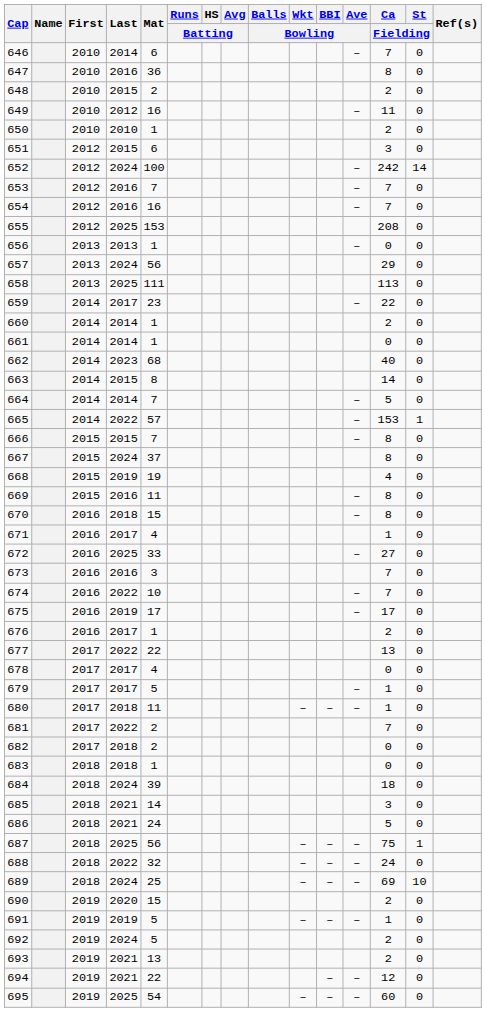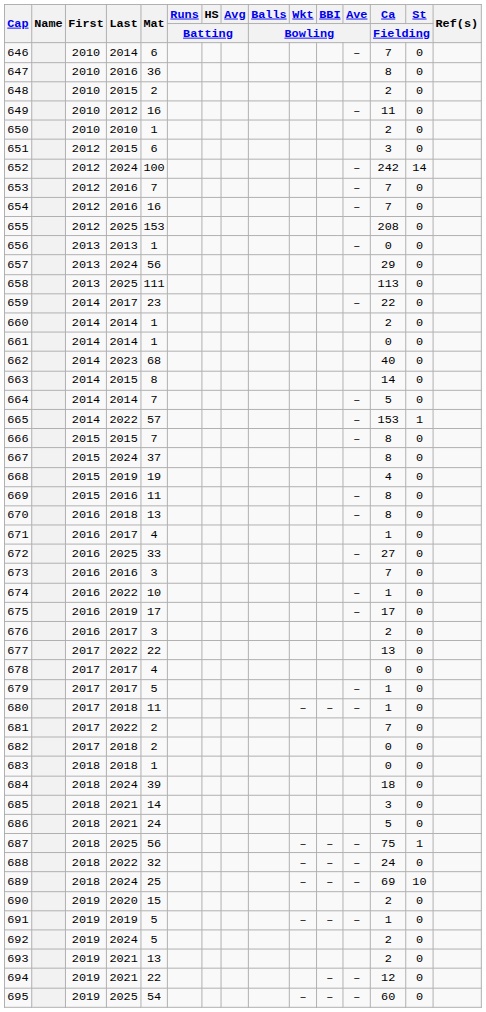 <table class="wikitable sortable plainrowheaders">
 <tr align="center">
 <th scope="col" rowspan="2"><a href='#'>Cap</a></th>
 <th scope="col" rowspan="2">Name</th>
 <th scope="col" rowspan="2">First</th>
 <th scope="col" rowspan="2">Last</th>
 <th scope="col" rowspan="2">Mat</th>
 <th scope="col"><a href='#'>Runs</a></th>
 <th scope="col">HS</th>
 <th scope="col"><a href='#'>Avg</a></th>
 <th scope="col"><a href='#'>Balls</a></th>
 <th scope="col"><a href='#'>Wkt</a></th>
 <th scope="col"><a href='#'>BBI</a></th>
 <th scope="col"><a href='#'>Ave</a></th>
 <th scope="col"><a href='#'>Ca</a></th>
 <th scope="col"><a href='#'>St</a></th>
 <th scope="col" rowspan=2 class="unsortable">Ref(s)</th>
 </tr>
 <tr class="unsortable">
 <th scope="col" colspan=3><a href='#'>Batting</a></th>
 <th scope="col" colspan=4><a href='#'>Bowling</a></th>
 <th scope="col" colspan=2><a href='#'>Fielding</a></th>
 </tr>
 <tr align="center">
 <td>646</td>
 <th scope="row"></th>
 <td>2010</td>
 <td>2014</td>
 <td>6</td>
 <td></td>
 <td></td>
 <td></td>
 <td></td>
 <td></td>
 <td></td>
 <td>–</td>
 <td>7</td>
 <td>0</td>
 <td></td>
 </tr>
 <tr align="center">
 <td>647</td>
 <th scope="row"></th>
 <td>2010</td>
 <td>2016</td>
 <td>36</td>
 <td></td>
 <td></td>
 <td></td>
 <td></td>
 <td></td>
 <td></td>
 <td></td>
 <td>8</td>
 <td>0</td>
 <td></td>
 </tr>
 <tr align="center">
 <td>648</td>
 <th scope="row"></th>
 <td>2010</td>
 <td>2015</td>
 <td>2</td>
 <td></td>
 <td></td>
 <td></td>
 <td></td>
 <td></td>
 <td></td>
 <td></td>
 <td>2</td>
 <td>0</td>
 <td></td>
 </tr>
 <tr align="center">
 <td>649</td>
 <th scope="row"></th>
 <td>2010</td>
 <td>2012</td>
 <td>16</td>
 <td></td>
 <td></td>
 <td></td>
 <td></td>
 <td></td>
 <td></td>
 <td>–</td>
 <td>11</td>
 <td>0</td>
 <td></td>
 </tr>
 <tr align="center">
 <td>650</td>
 <th scope="row"></th>
 <td>2010</td>
 <td>2010</td>
 <td>1</td>
 <td></td>
 <td></td>
 <td></td>
 <td></td>
 <td></td>
 <td></td>
 <td></td>
 <td>2</td>
 <td>0</td>
 <td></td>
 </tr>
 <tr align="center">
 <td>651</td>
 <th scope="row"></th>
 <td>2012</td>
 <td>2015</td>
 <td>6</td>
 <td></td>
 <td></td>
 <td></td>
 <td></td>
 <td></td>
 <td></td>
 <td></td>
 <td>3</td>
 <td>0</td>
 <td></td>
 </tr>
 <tr align="center">
 <td>652</td>
 <th scope="row"><strong></strong> </th>
 <td>2012</td>
 <td>2024</td>
 <td>100</td>
 <td></td>
 <td></td>
 <td></td>
 <td></td>
 <td></td>
 <td></td>
 <td>–</td>
 <td>242</td>
 <td>14</td>
 <td></td>
 </tr>
 <tr align="center">
 <td>653</td>
 <th scope="row"></th>
 <td>2012</td>
 <td>2016</td>
 <td>7</td>
 <td></td>
 <td></td>
 <td></td>
 <td></td>
 <td></td>
 <td></td>
 <td>–</td>
 <td>7</td>
 <td>0</td>
 <td></td>
 </tr>
 <tr align="center">
 <td>654</td>
 <th scope="row"></th>
 <td>2012</td>
 <td>2016</td>
 <td>16</td>
 <td></td>
 <td></td>
 <td></td>
 <td></td>
 <td></td>
 <td></td>
 <td>–</td>
 <td>7</td>
 <td>0</td>
 <td></td>
 </tr>
 <tr align="center">
 <td>655</td>
 <th scope="row"><strong></strong> </th>
 <td>2012</td>
 <td>2025</td>
 <td>153</td>
 <td></td>
 <td></td>
 <td></td>
 <td></td>
 <td></td>
 <td></td>
 <td></td>
 <td>208</td>
 <td>0</td>
 <td></td>
 </tr>
 <tr align="center">
 <td>656</td>
 <th scope="row"></th>
 <td>2013</td>
 <td>2013</td>
 <td>1</td>
 <td></td>
 <td></td>
 <td></td>
 <td></td>
 <td></td>
 <td></td>
 <td>–</td>
 <td>0</td>
 <td>0</td>
 <td></td>
 </tr>
 <tr align="center">
 <td>657</td>
 <th scope="row"><strong></strong></th>
 <td>2013</td>
 <td>2024</td>
 <td>56</td>
 <td></td>
 <td></td>
 <td></td>
 <td></td>
 <td></td>
 <td></td>
 <td></td>
 <td>29</td>
 <td>0</td>
 <td></td>
 </tr>
 <tr align="center">
 <td>658</td>
 <th scope="row"><strong></strong> </th>
 <td>2013</td>
 <td>2025</td>
 <td>111</td>
 <td></td>
 <td></td>
 <td></td>
 <td></td>
 <td></td>
 <td></td>
 <td></td>
 <td>113</td>
 <td>0</td>
 <td></td>
 </tr>
 <tr align="center">
 <td>659</td>
 <th scope="row"></th>
 <td>2014</td>
 <td>2017</td>
 <td>23</td>
 <td></td>
 <td></td>
 <td></td>
 <td></td>
 <td></td>
 <td></td>
 <td>–</td>
 <td>22</td>
 <td>0</td>
 <td></td>
 </tr>
 <tr align="center">
 <td>660</td>
 <th scope="row"></th>
 <td>2014</td>
 <td>2014</td>
 <td>1</td>
 <td></td>
 <td></td>
 <td></td>
 <td></td>
 <td></td>
 <td></td>
 <td></td>
 <td>2</td>
 <td>0</td>
 <td></td>
 </tr>
 <tr align="center">
 <td>661</td>
 <th scope="row"></th>
 <td>2014</td>
 <td>2014</td>
 <td>1</td>
 <td></td>
 <td></td>
 <td></td>
 <td></td>
 <td></td>
 <td></td>
 <td></td>
 <td>0</td>
 <td>0</td>
 <td></td>
 </tr>
 <tr align="center">
 <td>662</td>
 <th scope="row"></th>
 <td>2014</td>
 <td>2023</td>
 <td>68</td>
 <td></td>
 <td></td>
 <td></td>
 <td></td>
 <td></td>
 <td></td>
 <td></td>
 <td>40</td>
 <td>0</td>
 <td></td>
 </tr>
 <tr align="center">
 <td>663</td>
 <th scope="row"></th>
 <td>2014</td>
 <td>2015</td>
 <td>8</td>
 <td></td>
 <td></td>
 <td></td>
 <td></td>
 <td></td>
 <td></td>
 <td></td>
 <td>14</td>
 <td>0</td>
 <td></td>
 </tr>
 <tr align="center">
 <td>664</td>
 <th scope="row"></th>
 <td>2014</td>
 <td>2014</td>
 <td>7</td>
 <td></td>
 <td></td>
 <td></td>
 <td></td>
 <td></td>
 <td></td>
 <td>–</td>
 <td>5</td>
 <td>0</td>
 <td></td>
 </tr>
 <tr align="center">
 <td>665</td>
 <th scope="row"><strong></strong> </th>
 <td>2014</td>
 <td>2022</td>
 <td>57</td>
 <td></td>
 <td></td>
 <td></td>
 <td></td>
 <td></td>
 <td></td>
 <td>–</td>
 <td>153</td>
 <td>1</td>
 <td></td>
 </tr>
 <tr align="center">
 <td>666</td>
 <th scope="row"></th>
 <td>2015</td>
 <td>2015</td>
 <td>7</td>
 <td></td>
 <td></td>
 <td></td>
 <td></td>
 <td></td>
 <td></td>
 <td>–</td>
 <td>8</td>
 <td>0</td>
 <td></td>
 </tr>
 <tr align="center">
 <td>667</td>
 <th scope="row"><strong></strong></th>
 <td>2015</td>
 <td>2024</td>
 <td>37</td>
 <td></td>
 <td></td>
 <td></td>
 <td></td>
 <td></td>
 <td></td>
 <td></td>
 <td>8</td>
 <td>0</td>
 <td></td>
 </tr>
 <tr align="center">
 <td>668</td>
 <th scope="row"></th>
 <td>2015</td>
 <td>2019</td>
 <td>19</td>
 <td></td>
 <td></td>
 <td></td>
 <td></td>
 <td></td>
 <td></td>
 <td></td>
 <td>4</td>
 <td>0</td>
 <td></td>
 </tr>
 <tr align="center">
 <td>669</td>
 <th scope="row"></th>
 <td>2015</td>
 <td>2016</td>
 <td>11</td>
 <td></td>
 <td></td>
 <td></td>
 <td></td>
 <td></td>
 <td></td>
 <td>–</td>
 <td>8</td>
 <td>0</td>
 <td></td>
 </tr>
 <tr align="center">
 <td>670</td>
 <th scope="row"><strong></strong></th>
 <td>2016</td>
 <td>2018</td>
-<td>15</td>
+<td>13</td>
 <td></td>
 <td></td>
 <td></td>
 <td></td>
 <td></td>
 <td></td>
 <td>–</td>
 <td>8</td>
 <td>0</td>
 <td></td>
 </tr>
 <tr align="center">
 <td>671</td>
 <th scope="row"></th>
 <td>2016</td>
 <td>2017</td>
 <td>4</td>
 <td></td>
 <td></td>
 <td></td>
 <td></td>
 <td></td>
 <td></td>
 <td></td>
 <td>1</td>
 <td>0</td>
 <td></td>
 </tr>
 <tr align="center">
 <td>672</td>
 <th scope="row"><strong></strong></th>
 <td>2016</td>
 <td>2025</td>
 <td>33</td>
 <td></td>
 <td></td>
 <td></td>
 <td></td>
 <td></td>
 <td></td>
 <td>–</td>
 <td>27</td>
 <td>0</td>
 <td></td>
 </tr>
 <tr align="center">
 <td>673</td>
 <th scope="row"></th>
 <td>2016</td>
 <td>2016</td>
 <td>3</td>
 <td></td>
 <td></td>
 <td></td>
 <td></td>
 <td></td>
 <td></td>
 <td></td>
 <td>7</td>
 <td>0</td>
 <td></td>
 </tr>
 <tr align="center">
 <td>674</td>
 <th scope="row"><strong></strong></th>
 <td>2016</td>
 <td>2022</td>
 <td>10</td>
 <td></td>
 <td></td>
 <td></td>
 <td></td>
 <td></td>
 <td></td>
 <td>–</td>
-<td>7</td>
+<td>1</td>
 <td>0</td>
 <td></td>
 </tr>
 <tr align="center">
 <td>675</td>
 <th scope="row"></th>
 <td>2016</td>
 <td>2019</td>
 <td>17</td>
 <td></td>
 <td></td>
 <td></td>
 <td></td>
 <td></td>
 <td></td>
 <td>–</td>
 <td>17</td>
 <td>0</td>
 <td></td>
 </tr>
 <tr align="center">
 <td>676</td>
 <th scope="row"></th>
 <td>2016</td>
 <td>2017</td>
-<td>1</td>
+<td>3</td>
 <td></td>
 <td></td>
 <td></td>
 <td></td>
 <td></td>
 <td></td>
 <td></td>
 <td>2</td>
 <td>0</td>
 <td></td>
 </tr>
 <tr align="center">
 <td>677</td>
 <th scope="row"><strong></strong></th>
 <td>2017</td>
 <td>2022</td>
 <td>22</td>
 <td></td>
 <td></td>
 <td></td>
 <td></td>
 <td></td>
 <td></td>
 <td></td>
 <td>13</td>
 <td>0</td>
 <td></td>
 </tr>
 <tr align="center">
 <td>678</td>
 <th scope="row"></th>
 <td>2017</td>
 <td>2017</td>
 <td>4</td>
 <td></td>
 <td></td>
 <td></td>
 <td></td>
 <td></td>
 <td></td>
 <td></td>
 <td>0</td>
 <td>0</td>
 <td></td>
 </tr>
 <tr align="center">
 <td>679</td>
 <th scope="row"></th>
 <td>2017</td>
 <td>2017</td>
 <td>5</td>
 <td></td>
 <td></td>
 <td></td>
 <td></td>
 <td></td>
 <td></td>
 <td>–</td>
 <td>1</td>
 <td>0</td>
 <td></td>
 </tr>
 <tr align="center">
 <td>680</td>
 <th scope="row"></th>
 <td>2017</td>
 <td>2018</td>
 <td>11</td>
 <td></td>
 <td></td>
 <td></td>
 <td></td>
 <td>–</td>
 <td>–</td>
 <td>–</td>
 <td>1</td>
 <td>0</td>
 <td></td>
 </tr>
 <tr align="center">
 <td>681</td>
 <th scope="row"><strong></strong></th>
 <td>2017</td>
 <td>2022</td>
 <td>2</td>
 <td></td>
 <td></td>
 <td></td>
 <td></td>
 <td></td>
 <td></td>
 <td></td>
 <td>7</td>
 <td>0</td>
 <td></td>
 </tr>
 <tr align="center">
 <td>682</td>
 <th scope="row"><strong></strong></th>
 <td>2017</td>
 <td>2018</td>
 <td>2</td>
 <td></td>
 <td></td>
 <td></td>
 <td></td>
 <td></td>
 <td></td>
 <td></td>
 <td>0</td>
 <td>0</td>
 <td></td>
 </tr>
 <tr align="center">
 <td>683</td>
 <th scope="row"><strong></strong></th>
 <td>2018</td>
 <td>2018</td>
 <td>1</td>
 <td></td>
 <td></td>
 <td></td>
 <td></td>
 <td></td>
 <td></td>
 <td></td>
 <td>0</td>
 <td>0</td>
 <td></td>
 </tr>
 <tr align="center">
 <td>684</td>
 <th scope="row"><strong></strong></th>
 <td>2018</td>
 <td>2024</td>
 <td>39</td>
 <td></td>
 <td></td>
 <td></td>
 <td></td>
 <td></td>
 <td></td>
 <td></td>
 <td>18</td>
 <td>0</td>
 <td></td>
 </tr>
 <tr align="center">
 <td>685</td>
 <th scope="row"><strong></strong></th>
 <td>2018</td>
 <td>2021</td>
 <td>14</td>
 <td></td>
 <td></td>
 <td></td>
 <td></td>
 <td></td>
 <td></td>
 <td></td>
 <td>3</td>
 <td>0</td>
 <td></td>
 </tr>
 <tr align="center">
 <td>686</td>
 <th scope="row"><strong></strong></th>
 <td>2018</td>
 <td>2021</td>
 <td>24</td>
 <td></td>
 <td></td>
 <td></td>
 <td></td>
 <td></td>
 <td></td>
 <td></td>
 <td>5</td>
 <td>0</td>
 <td></td>
 </tr>
 <tr align="center">
 <td>687</td>
 <th scope="row"><strong></strong> </th>
 <td>2018</td>
 <td>2025</td>
 <td>56</td>
 <td></td>
 <td></td>
 <td></td>
 <td></td>
 <td>–</td>
 <td>–</td>
 <td>–</td>
 <td>75</td>
 <td>1</td>
 <td></td>
 </tr>
 <tr align="center">
 <td>688</td>
 <th scope="row"><strong></strong></th>
 <td>2018</td>
 <td>2022</td>
 <td>32</td>
 <td></td>
 <td></td>
 <td></td>
 <td></td>
 <td>–</td>
 <td>–</td>
 <td>–</td>
 <td>24</td>
 <td>0</td>
 <td></td>
 </tr>
 <tr align="center">
 <td>689</td>
 <th scope="row"><strong></strong> </th>
 <td>2018</td>
 <td>2024</td>
 <td>25</td>
 <td></td>
 <td></td>
 <td></td>
 <td></td>
 <td>–</td>
 <td>–</td>
 <td>–</td>
 <td>69</td>
 <td>10</td>
 <td></td>
 </tr>
 <tr align="center">
 <td>690</td>
 <th scope="row"></th>
 <td>2019</td>
 <td>2020</td>
 <td>15</td>
 <td></td>
 <td></td>
 <td></td>
 <td></td>
 <td></td>
 <td></td>
 <td></td>
 <td>2</td>
 <td>0</td>
 <td></td>
 </tr>
 <tr align="center">
 <td>691</td>
 <th scope="row"></th>
 <td>2019</td>
 <td>2019</td>
 <td>5</td>
 <td></td>
 <td></td>
 <td></td>
 <td></td>
 <td>–</td>
 <td>–</td>
 <td>–</td>
 <td>1</td>
 <td>0</td>
 <td></td>
 </tr>
 <tr align="center">
 <td>692</td>
 <th scope="row"><strong></strong></th>
 <td>2019</td>
 <td>2024</td>
 <td>5</td>
 <td></td>
 <td></td>
 <td></td>
 <td></td>
 <td></td>
 <td></td>
 <td></td>
 <td>2</td>
 <td>0</td>
 <td></td>
 </tr>
 <tr align="center">
 <td>693</td>
 <th scope="row"><strong></strong></th>
 <td>2019</td>
 <td>2021</td>
 <td>13</td>
 <td></td>
 <td></td>
 <td></td>
 <td></td>
 <td></td>
 <td></td>
 <td></td>
 <td>2</td>
 <td>0</td>
 <td></td>
 </tr>
 <tr align="center">
 <td>694</td>
 <th scope="row"><strong></strong></th>
 <td>2019</td>
 <td>2021</td>
 <td>22</td>
 <td></td>
 <td></td>
 <td></td>
 <td></td>
 <td></td>
 <td>–</td>
 <td>–</td>
 <td>12</td>
 <td>0</td>
 <td></td>
 </tr>
 <tr align="center">
 <td>695</td>
 <th scope="row"><strong></strong></th>
 <td>2019</td>
 <td>2025</td>
 <td>54</td>
 <td></td>
 <td></td>
 <td></td>
 <td></td>
 <td>–</td>
 <td>–</td>
 <td>–</td>
 <td>60</td>
 <td>0</td>
 <td></td>
 </tr>
 </table>
